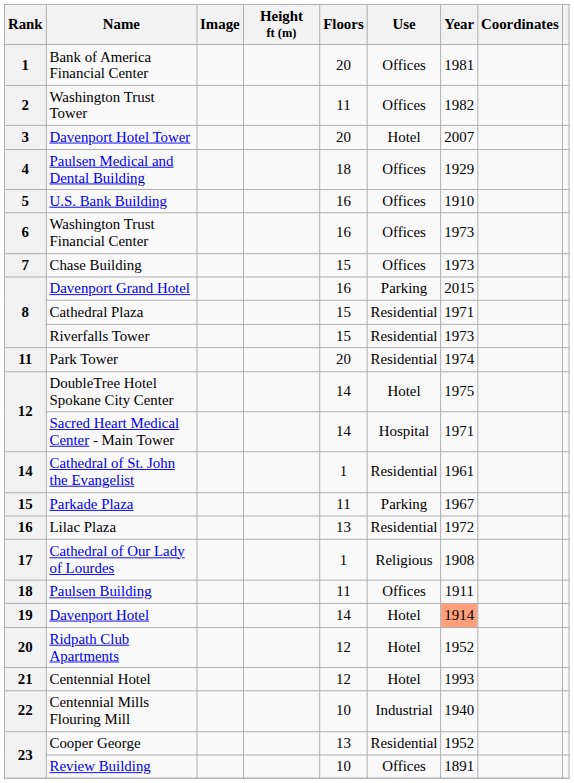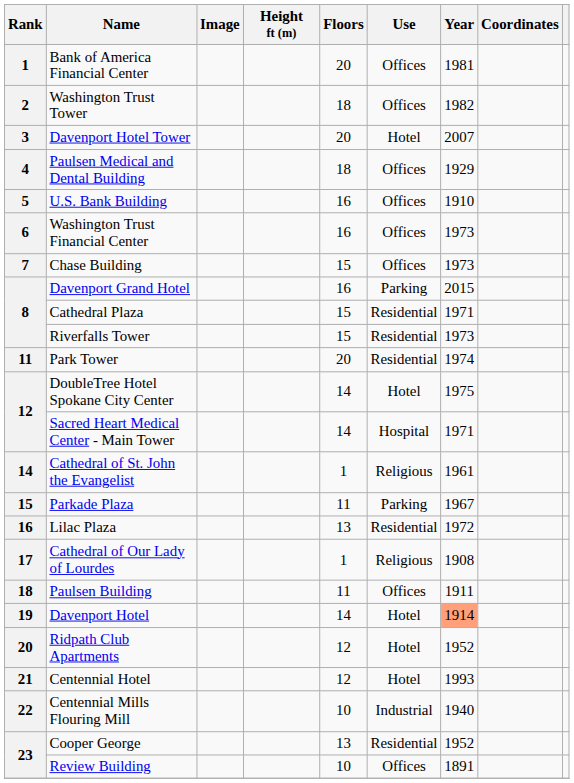 <table class="wikitable sortable" style="text-align:center">
 <tr>
 <th scope=col>Rank</th>
 <th scope=col>Name</th>
 <th scope=col class="unsortable">Image</th>
 <th scope=col width="75px">Height<br><small>ft (m)</small> </th>
 <th scope=col>Floors</th>
 <th scope=col>Use </th>
 <th scope=col>Year</th>
 <th scope=col>Coordinates</th>
 <th scope=col></th>
 </tr>
 <tr>
 <th scope="row">1</th>
 <td align="left">Bank of America Financial Center</td>
 <td></td>
 <td></td>
 <td>20</td>
 <td>Offices</td>
 <td>1981</td>
 <td></td>
 <td></td>
 </tr>
 <tr>
 <th scope="row">2</th>
 <td align="left">Washington Trust Tower</td>
 <td></td>
 <td></td>
-<td>11</td>
+<td>18</td>
 <td>Offices</td>
 <td>1982</td>
 <td></td>
 <td></td>
 </tr>
 <tr>
 <th scope="row">3</th>
 <td align="left"><a href='#'>Davenport Hotel Tower</a></td>
 <td></td>
 <td></td>
 <td>20</td>
 <td>Hotel</td>
 <td>2007</td>
 <td></td>
 <td></td>
 </tr>
 <tr>
 <th scope="row">4</th>
 <td align="left"><a href='#'>Paulsen Medical and Dental Building</a></td>
 <td></td>
 <td></td>
 <td>18</td>
 <td>Offices</td>
 <td>1929</td>
 <td></td>
 <td></td>
 </tr>
 <tr>
 <th scope="row">5</th>
 <td align="left"><a href='#'>U.S. Bank Building</a></td>
 <td></td>
 <td></td>
 <td>16</td>
 <td>Offices</td>
 <td>1910</td>
 <td></td>
 <td></td>
 </tr>
 <tr>
 <th scope="row">6</th>
 <td align="left">Washington Trust Financial Center</td>
 <td></td>
 <td></td>
 <td>16</td>
 <td>Offices</td>
 <td>1973</td>
 <td></td>
 <td></td>
 </tr>
 <tr>
 <th scope="row">7</th>
 <td align="left">Chase Building</td>
 <td></td>
 <td></td>
 <td>15</td>
 <td>Offices</td>
 <td>1973</td>
 <td></td>
 <td></td>
 </tr>
 <tr>
 <th scope="row" rowspan="3">8</th>
 <td align="left"><a href='#'>Davenport Grand Hotel</a></td>
 <td></td>
 <td> <br> </td>
 <td>16</td>
 <td>Parking</td>
 <td>2015</td>
 <td></td>
 <td></td>
 </tr>
 <tr>
 <td align="left">Cathedral Plaza</td>
 <td></td>
 <td> <br> </td>
 <td>15</td>
 <td>Residential</td>
 <td>1971</td>
 <td></td>
 <td></td>
 </tr>
 <tr>
 <td align="left">Riverfalls Tower</td>
 <td></td>
 <td> <br> </td>
 <td>15</td>
 <td>Residential</td>
 <td>1973</td>
 <td></td>
 <td></td>
 </tr>
 <tr>
 <th scope="row">11</th>
 <td align="left">Park Tower</td>
 <td></td>
 <td></td>
 <td>20</td>
 <td>Residential</td>
 <td>1974</td>
 <td></td>
 <td></td>
 </tr>
 <tr>
 <th scope="row" rowspan="2">12</th>
 <td align="left">DoubleTree Hotel Spokane City Center</td>
 <td></td>
 <td> <br> </td>
 <td>14</td>
 <td>Hotel</td>
 <td>1975</td>
 <td></td>
 <td></td>
 </tr>
 <tr>
 <td align="left"><a href='#'>Sacred Heart Medical Center</a> - Main Tower</td>
 <td></td>
 <td> <br> </td>
 <td>14</td>
 <td>Hospital</td>
 <td>1971</td>
 <td></td>
 <td></td>
 </tr>
 <tr>
 <th scope="row">14</th>
 <td align="left"><a href='#'>Cathedral of St. John the Evangelist</a></td>
 <td></td>
 <td></td>
 <td>1</td>
-<td>Residential</td>
+<td>Religious</td>
 <td>1961</td>
 <td></td>
 <td></td>
 </tr>
 <tr>
 <th scope="row">15</th>
 <td align="left"><a href='#'>Parkade Plaza</a></td>
 <td></td>
 <td></td>
 <td>11</td>
 <td>Parking</td>
 <td>1967</td>
 <td></td>
 <td></td>
 </tr>
 <tr>
 <th scope="row">16</th>
 <td align="left">Lilac Plaza</td>
 <td></td>
 <td> <br> </td>
 <td>13</td>
 <td>Residential</td>
 <td>1972</td>
 <td></td>
 <td></td>
 </tr>
 <tr>
 <th scope="row">17</th>
 <td align="left"><a href='#'>Cathedral of Our Lady of Lourdes</a></td>
 <td></td>
 <td></td>
 <td>1</td>
 <td>Religious</td>
 <td>1908</td>
 <td></td>
 <td></td>
 </tr>
 <tr>
 <th scope="row">18</th>
 <td align="left"><a href='#'>Paulsen Building</a></td>
 <td></td>
 <td></td>
 <td>11</td>
 <td>Offices</td>
 <td>1911</td>
 <td></td>
 <td></td>
 </tr>
 <tr>
 <th scope="row">19</th>
 <td align="left"><a href='#'>Davenport Hotel</a></td>
 <td></td>
 <td></td>
 <td>14</td>
 <td>Hotel</td>
 <td style="background: lightsalmon;">1914</td>
 <td></td>
 <td></td>
 </tr>
 <tr>
 <th scope="row">20</th>
 <td align="left"><a href='#'>Ridpath Club Apartments</a></td>
 <td></td>
 <td> <br> </td>
 <td>12</td>
 <td>Hotel</td>
 <td>1952</td>
 <td></td>
 <td></td>
 </tr>
 <tr>
 <th scope="row">21</th>
 <td align="left">Centennial Hotel</td>
 <td></td>
 <td> <br> </td>
 <td>12</td>
 <td>Hotel</td>
 <td>1993</td>
 <td></td>
 <td></td>
 </tr>
 <tr>
 <th scope="row">22</th>
 <td align="left">Centennial Mills Flouring Mill</td>
 <td></td>
 <td></td>
 <td>10</td>
 <td>Industrial</td>
 <td>1940</td>
 <td></td>
 <td></td>
 </tr>
 <tr>
 <th scope="row" rowspan="2">23</th>
 <td align="left">Cooper George</td>
 <td></td>
 <td></td>
 <td>13</td>
 <td>Residential</td>
 <td>1952</td>
 <td></td>
 <td></td>
 </tr>
 <tr>
 <td align="left"><a href='#'>Review Building</a></td>
 <td align="left"></td>
 <td></td>
 <td>10</td>
 <td>Offices</td>
 <td>1891</td>
 <td></td>
 <td></td>
 </tr>
 <tr>
 </tr>
 </table>
